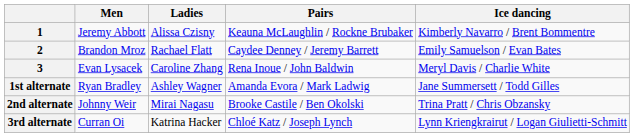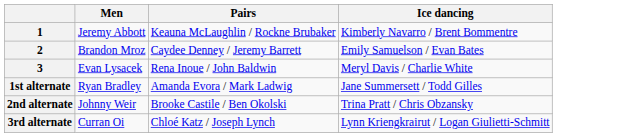 <table class="wikitable">
 <tr>
 <th></th>
 <th>Men</th>
-<th>Ladies</th>
 <th>Pairs</th>
 <th>Ice dancing</th>
 </tr>
 <tr>
 <th>1</th>
 <td><a href='#'>Jeremy Abbott</a></td>
-<td><a href='#'>Alissa Czisny</a></td>
 <td><a href='#'>Keauna McLaughlin</a> / <a href='#'>Rockne Brubaker</a></td>
 <td><a href='#'>Kimberly Navarro</a> / <a href='#'>Brent Bommentre</a></td>
 </tr>
 <tr>
 <th>2</th>
 <td><a href='#'>Brandon Mroz</a></td>
-<td><a href='#'>Rachael Flatt</a></td>
 <td><a href='#'>Caydee Denney</a> / <a href='#'>Jeremy Barrett</a></td>
 <td><a href='#'>Emily Samuelson</a> / <a href='#'>Evan Bates</a></td>
 </tr>
 <tr>
 <th>3</th>
 <td><a href='#'>Evan Lysacek</a></td>
-<td><a href='#'>Caroline Zhang</a></td>
 <td><a href='#'>Rena Inoue</a> / <a href='#'>John Baldwin</a></td>
 <td><a href='#'>Meryl Davis</a> / <a href='#'>Charlie White</a></td>
 </tr>
 <tr>
 <th>1st alternate</th>
 <td><a href='#'>Ryan Bradley</a></td>
-<td><a href='#'>Ashley Wagner</a></td>
 <td><a href='#'>Amanda Evora</a> / <a href='#'>Mark Ladwig</a></td>
 <td><a href='#'>Jane Summersett</a> / <a href='#'>Todd Gilles</a></td>
 </tr>
 <tr>
 <th>2nd alternate</th>
 <td><a href='#'>Johnny Weir</a></td>
-<td><a href='#'>Mirai Nagasu</a></td>
 <td><a href='#'>Brooke Castile</a> / <a href='#'>Ben Okolski</a></td>
 <td><a href='#'>Trina Pratt</a> / <a href='#'>Chris Obzansky</a></td>
 </tr>
 <tr>
 <th>3rd alternate</th>
 <td><a href='#'>Curran Oi</a></td>
-<td>Katrina Hacker</td>
 <td><a href='#'>Chloé Katz</a> / <a href='#'>Joseph Lynch</a></td>
 <td><a href='#'>Lynn Kriengkrairut</a> / <a href='#'>Logan Giulietti-Schmitt</a></td>
 </tr>
 </table>
